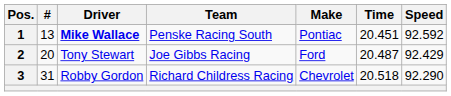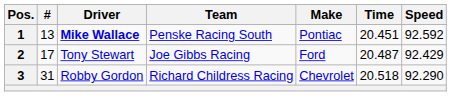 <table class="wikitable" style="font-size:95%">
 <tr>
 <th>Pos.</th>
 <th>#</th>
 <th>Driver</th>
 <th>Team</th>
 <th>Make</th>
 <th>Time</th>
 <th>Speed</th>
 </tr>
 <tr>
 <th>1</th>
 <td>13</td>
 <td><strong><a href='#'>Mike Wallace</a></strong></td>
 <td><a href='#'>Penske Racing South</a></td>
 <td><a href='#'>Pontiac</a></td>
 <td>20.451</td>
 <td>92.592</td>
 </tr>
 <tr>
 <th>2</th>
-<td>20</td>
+<td>17</td>
 <td><a href='#'>Tony Stewart</a></td>
 <td><a href='#'>Joe Gibbs Racing</a></td>
 <td><a href='#'>Ford</a></td>
 <td>20.487</td>
 <td>92.429</td>
 </tr>
 <tr>
 <th>3</th>
 <td>31</td>
 <td><a href='#'>Robby Gordon</a></td>
 <td><a href='#'>Richard Childress Racing</a></td>
 <td><a href='#'>Chevrolet</a></td>
 <td>20.518</td>
 <td>92.290</td>
 </tr>
 <tr>
 <th colspan="7"></th>
 </tr>
 </table>
